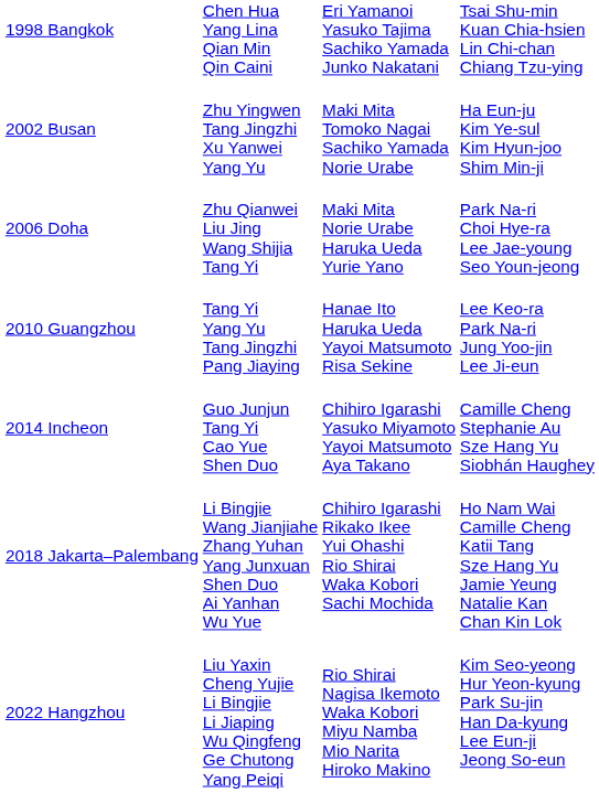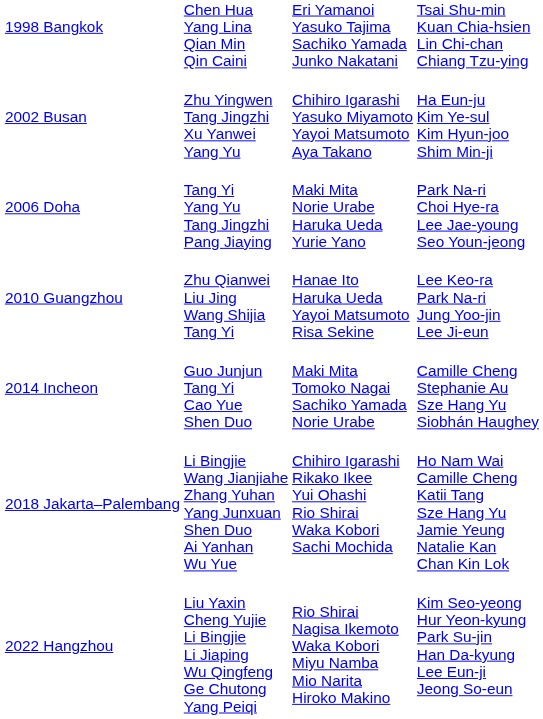 <table>
 <tr>
 <td><a href='#'>1998 Bangkok</a></td>
 <td><br><a href='#'>Chen Hua</a><br><a href='#'>Yang Lina</a><br><a href='#'>Qian Min</a><br><a href='#'>Qin Caini</a></td>
 <td><br><a href='#'>Eri Yamanoi</a><br><a href='#'>Yasuko Tajima</a><br><a href='#'>Sachiko Yamada</a><br><a href='#'>Junko Nakatani</a></td>
 <td><br><a href='#'>Tsai Shu-min</a><br><a href='#'>Kuan Chia-hsien</a><br><a href='#'>Lin Chi-chan</a><br><a href='#'>Chiang Tzu-ying</a></td>
 </tr>
 <tr>
 <td><a href='#'>2002 Busan</a></td>
 <td><br><a href='#'>Zhu Yingwen</a><br><a href='#'>Tang Jingzhi</a><br><a href='#'>Xu Yanwei</a><br><a href='#'>Yang Yu</a></td>
-<td><br><a href='#'>Maki Mita</a><br><a href='#'>Tomoko Nagai</a><br><a href='#'>Sachiko Yamada</a><br><a href='#'>Norie Urabe</a></td>
+<td><br><a href='#'>Chihiro Igarashi</a><br><a href='#'>Yasuko Miyamoto</a><br><a href='#'>Yayoi Matsumoto</a><br><a href='#'>Aya Takano</a></td>
 <td><br><a href='#'>Ha Eun-ju</a><br><a href='#'>Kim Ye-sul</a><br><a href='#'>Kim Hyun-joo</a><br><a href='#'>Shim Min-ji</a></td>
 </tr>
 <tr>
 <td><a href='#'>2006 Doha</a></td>
-<td><br><a href='#'>Zhu Qianwei</a><br><a href='#'>Liu Jing</a><br><a href='#'>Wang Shijia</a><br><a href='#'>Tang Yi</a></td>
+<td><br><a href='#'>Tang Yi</a><br><a href='#'>Yang Yu</a><br><a href='#'>Tang Jingzhi</a><br><a href='#'>Pang Jiaying</a></td>
 <td><br><a href='#'>Maki Mita</a><br><a href='#'>Norie Urabe</a><br><a href='#'>Haruka Ueda</a><br><a href='#'>Yurie Yano</a></td>
 <td><br><a href='#'>Park Na-ri</a><br><a href='#'>Choi Hye-ra</a><br><a href='#'>Lee Jae-young</a><br><a href='#'>Seo Youn-jeong</a></td>
 </tr>
 <tr>
 <td><a href='#'>2010 Guangzhou</a></td>
-<td><br><a href='#'>Tang Yi</a><br><a href='#'>Yang Yu</a><br><a href='#'>Tang Jingzhi</a><br><a href='#'>Pang Jiaying</a></td>
+<td><br><a href='#'>Zhu Qianwei</a><br><a href='#'>Liu Jing</a><br><a href='#'>Wang Shijia</a><br><a href='#'>Tang Yi</a></td>
 <td><br><a href='#'>Hanae Ito</a><br><a href='#'>Haruka Ueda</a><br><a href='#'>Yayoi Matsumoto</a><br><a href='#'>Risa Sekine</a></td>
 <td><br><a href='#'>Lee Keo-ra</a><br><a href='#'>Park Na-ri</a><br><a href='#'>Jung Yoo-jin</a><br><a href='#'>Lee Ji-eun</a></td>
 </tr>
 <tr>
 <td><a href='#'>2014 Incheon</a></td>
 <td><br><a href='#'>Guo Junjun</a><br><a href='#'>Tang Yi</a><br><a href='#'>Cao Yue</a><br><a href='#'>Shen Duo</a></td>
-<td><br><a href='#'>Chihiro Igarashi</a><br><a href='#'>Yasuko Miyamoto</a><br><a href='#'>Yayoi Matsumoto</a><br><a href='#'>Aya Takano</a></td>
+<td><br><a href='#'>Maki Mita</a><br><a href='#'>Tomoko Nagai</a><br><a href='#'>Sachiko Yamada</a><br><a href='#'>Norie Urabe</a></td>
 <td><br><a href='#'>Camille Cheng</a><br><a href='#'>Stephanie Au</a><br><a href='#'>Sze Hang Yu</a><br><a href='#'>Siobhán Haughey</a></td>
 </tr>
 <tr>
 <td><a href='#'>2018 Jakarta–Palembang</a></td>
 <td><br><a href='#'>Li Bingjie</a><br><a href='#'>Wang Jianjiahe</a><br><a href='#'>Zhang Yuhan</a><br><a href='#'>Yang Junxuan</a><br><a href='#'>Shen Duo</a><br><a href='#'>Ai Yanhan</a><br><a href='#'>Wu Yue</a></td>
 <td valign=top><br><a href='#'>Chihiro Igarashi</a><br><a href='#'>Rikako Ikee</a><br><a href='#'>Yui Ohashi</a><br><a href='#'>Rio Shirai</a><br><a href='#'>Waka Kobori</a><br><a href='#'>Sachi Mochida</a></td>
 <td><br><a href='#'>Ho Nam Wai</a><br><a href='#'>Camille Cheng</a><br><a href='#'>Katii Tang</a><br><a href='#'>Sze Hang Yu</a><br><a href='#'>Jamie Yeung</a><br><a href='#'>Natalie Kan</a><br><a href='#'>Chan Kin Lok</a></td>
 </tr>
 <tr>
 <td><a href='#'>2022 Hangzhou</a></td>
 <td valign=top><br><a href='#'>Liu Yaxin</a><br><a href='#'>Cheng Yujie</a><br><a href='#'>Li Bingjie</a><br><a href='#'>Li Jiaping</a><br><a href='#'>Wu Qingfeng</a><br><a href='#'>Ge Chutong</a><br><a href='#'>Yang Peiqi</a></td>
 <td><br><a href='#'>Rio Shirai</a><br><a href='#'>Nagisa Ikemoto</a><br><a href='#'>Waka Kobori</a><br><a href='#'>Miyu Namba</a><br><a href='#'>Mio Narita</a><br><a href='#'>Hiroko Makino</a></td>
 <td valign=top><br><a href='#'>Kim Seo-yeong</a><br><a href='#'>Hur Yeon-kyung</a><br><a href='#'>Park Su-jin</a><br><a href='#'>Han Da-kyung</a><br><a href='#'>Lee Eun-ji</a><br><a href='#'>Jeong So-eun</a></td>
 </tr>
 </table>
